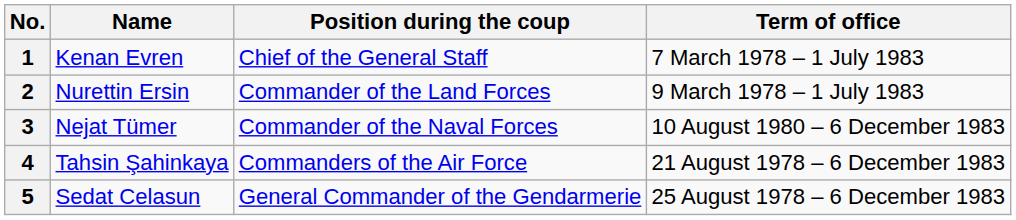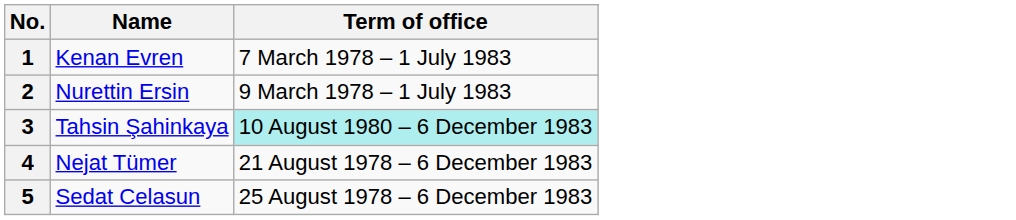 <table class="wikitable" border="1">
 <tr>
 <th>No.</th>
 <th>Name</th>
-<th>Position during the coup</th>
 <th>Term of office</th>
 </tr>
 <tr>
 <th>1</th>
 <td><a href='#'>Kenan Evren</a></td>
-<td><a href='#'>Chief of the General Staff</a></td>
 <td>7 March 1978 – 1 July 1983</td>
 </tr>
 <tr>
 <th>2</th>
 <td><a href='#'>Nurettin Ersin</a></td>
-<td><a href='#'>Commander of the Land Forces</a></td>
 <td>9 March 1978 – 1 July 1983</td>
 </tr>
 <tr>
 <th>3</th>
-<td><a href='#'>Nejat Tümer</a></td>
-<td><a href='#'>Commander of the Naval Forces</a></td>
-<td>10 August 1980 – 6 December 1983</td>
+<td><a href='#'>Tahsin Şahinkaya</a></td>
+<td style="background: paleturquoise;">10 August 1980 – 6 December 1983</td>
 </tr>
 <tr>
 <th>4</th>
-<td><a href='#'>Tahsin Şahinkaya</a></td>
-<td><a href='#'>Commanders of the Air Force</a></td>
+<td><a href='#'>Nejat Tümer</a></td>
 <td>21 August 1978 – 6 December 1983</td>
 </tr>
 <tr>
 <th>5</th>
 <td><a href='#'>Sedat Celasun</a></td>
-<td><a href='#'>General Commander of the Gendarmerie</a></td>
 <td>25 August 1978 – 6 December 1983</td>
 </tr>
 </table>
